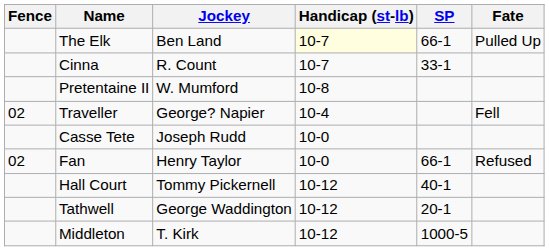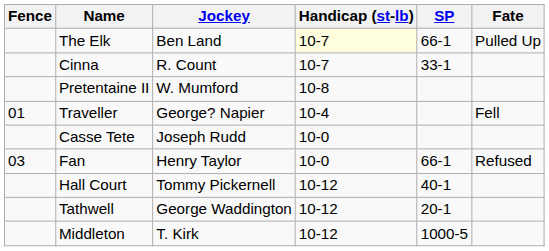 <table class="wikitable sortable">
 <tr>
 <th>Fence</th>
 <th>Name</th>
 <th><a href='#'>Jockey</a></th>
 <th>Handicap (<a href='#'>st</a>-<a href='#'>lb</a>)</th>
 <th><a href='#'>SP</a></th>
 <th>Fate</th>
 </tr>
 <tr>
 <td></td>
 <td>The Elk</td>
 <td>Ben Land</td>
 <td style="background: lightyellow;">10-7</td>
 <td>66-1</td>
 <td>Pulled Up</td>
 </tr>
 <tr>
 <td></td>
 <td>Cinna</td>
 <td>R. Count</td>
 <td>10-7</td>
 <td>33-1</td>
 <td></td>
 </tr>
 <tr>
 <td></td>
 <td>Pretentaine II</td>
 <td>W. Mumford</td>
 <td>10-8</td>
 <td></td>
 <td></td>
 </tr>
 <tr>
-<td>02</td>
+<td>01</td>
 <td>Traveller</td>
 <td>George? Napier</td>
 <td>10-4</td>
 <td></td>
 <td>Fell</td>
 </tr>
 <tr>
 <td></td>
 <td>Casse Tete</td>
 <td>Joseph Rudd</td>
 <td>10-0</td>
 <td></td>
 <td></td>
 </tr>
 <tr>
-<td>02</td>
+<td>03</td>
 <td>Fan</td>
 <td>Henry Taylor</td>
 <td>10-0</td>
 <td>66-1</td>
 <td>Refused</td>
 </tr>
 <tr>
 <td></td>
 <td>Hall Court</td>
 <td>Tommy Pickernell</td>
 <td>10-12</td>
 <td>40-1</td>
 <td></td>
 </tr>
 <tr>
 <td></td>
 <td>Tathwell</td>
 <td>George Waddington</td>
 <td>10-12</td>
 <td>20-1</td>
 <td></td>
 </tr>
 <tr>
 <td></td>
 <td>Middleton</td>
 <td>T. Kirk</td>
 <td>10-12</td>
 <td>1000-5</td>
 <td></td>
 </tr>
 </table>
